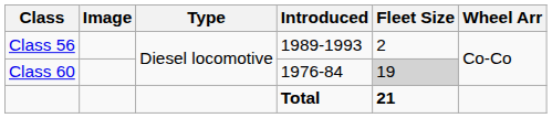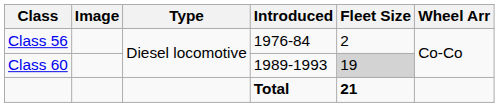 <table class="wikitable">
 <tr>
 <th align=left>Class</th>
 <th align=left>Image</th>
 <th align=left>Type</th>
 <th align=left>Introduced</th>
 <th align=left>Fleet Size</th>
 <th align=left>Wheel Arr</th>
 </tr>
 <tr>
 <td><a href='#'>Class 56</a></td>
 <td></td>
 <td rowspan="2">Diesel locomotive</td>
-<td>1989-1993</td>
+<td>1976-84</td>
 <td>2</td>
 <td rowspan="2">Co-Co</td>
 </tr>
 <tr>
 <td><a href='#'>Class 60</a></td>
 <td></td>
-<td>1976-84</td>
+<td>1989-1993</td>
 <td style="background: lightgrey;">19</td>
 </tr>
 <tr>
 <td></td>
 <td></td>
 <td></td>
 <td><strong>Total</strong></td>
 <td><strong>21</strong></td>
 <td></td>
 </tr>
 </table>
